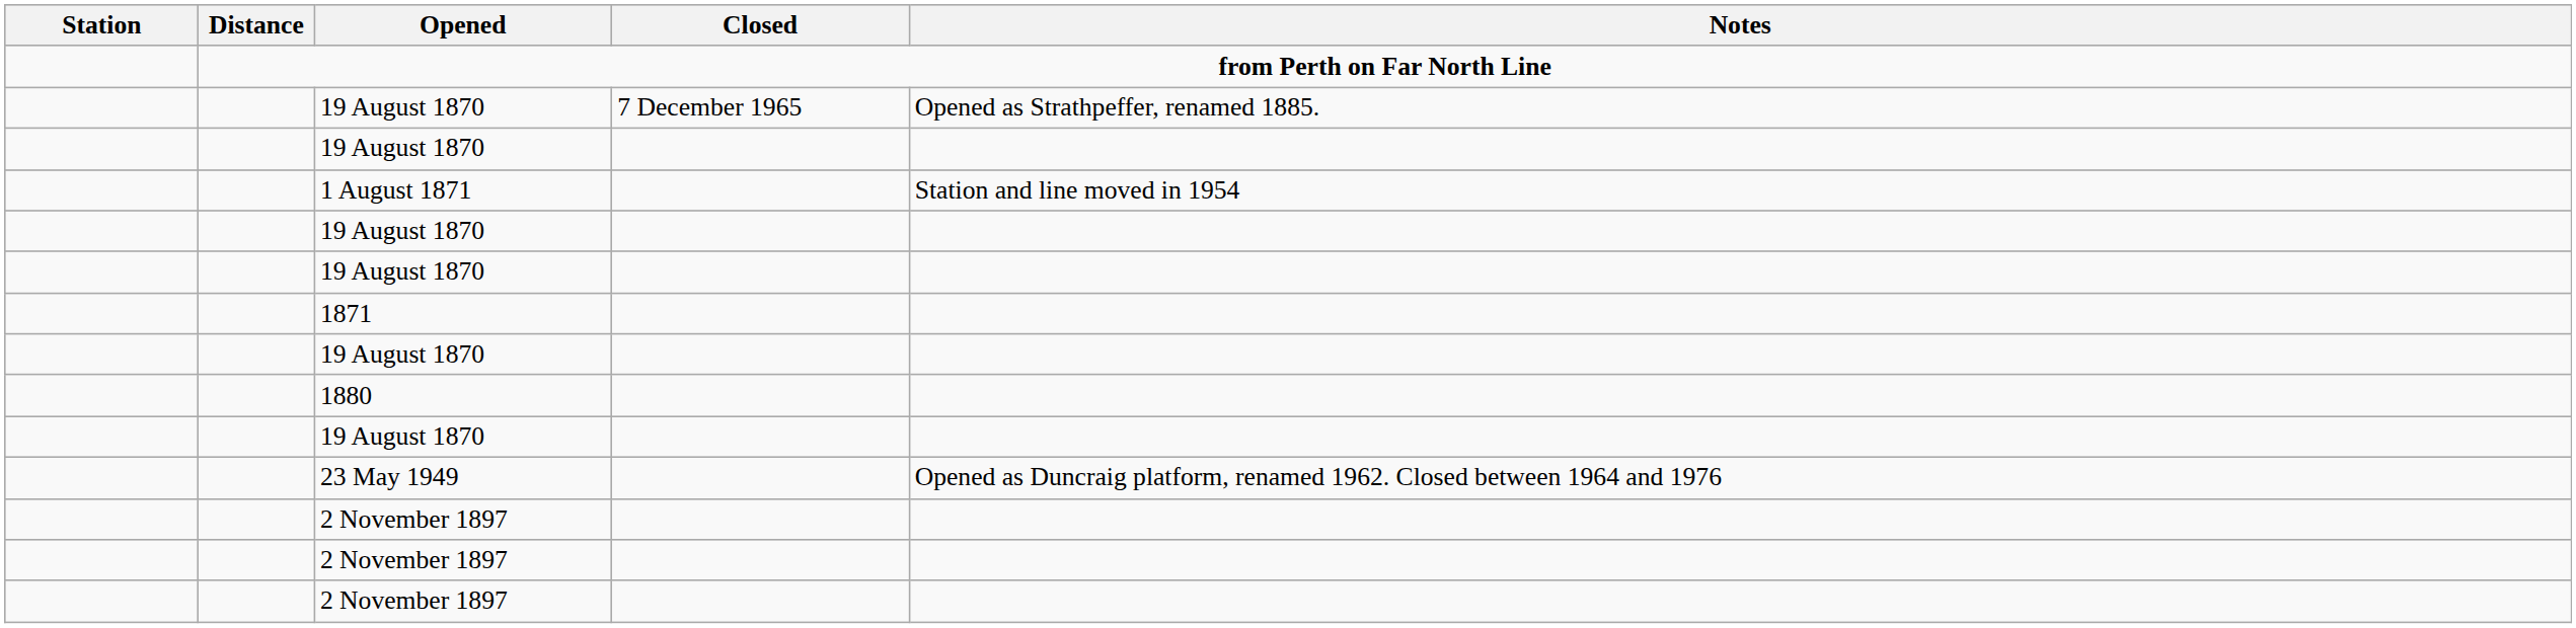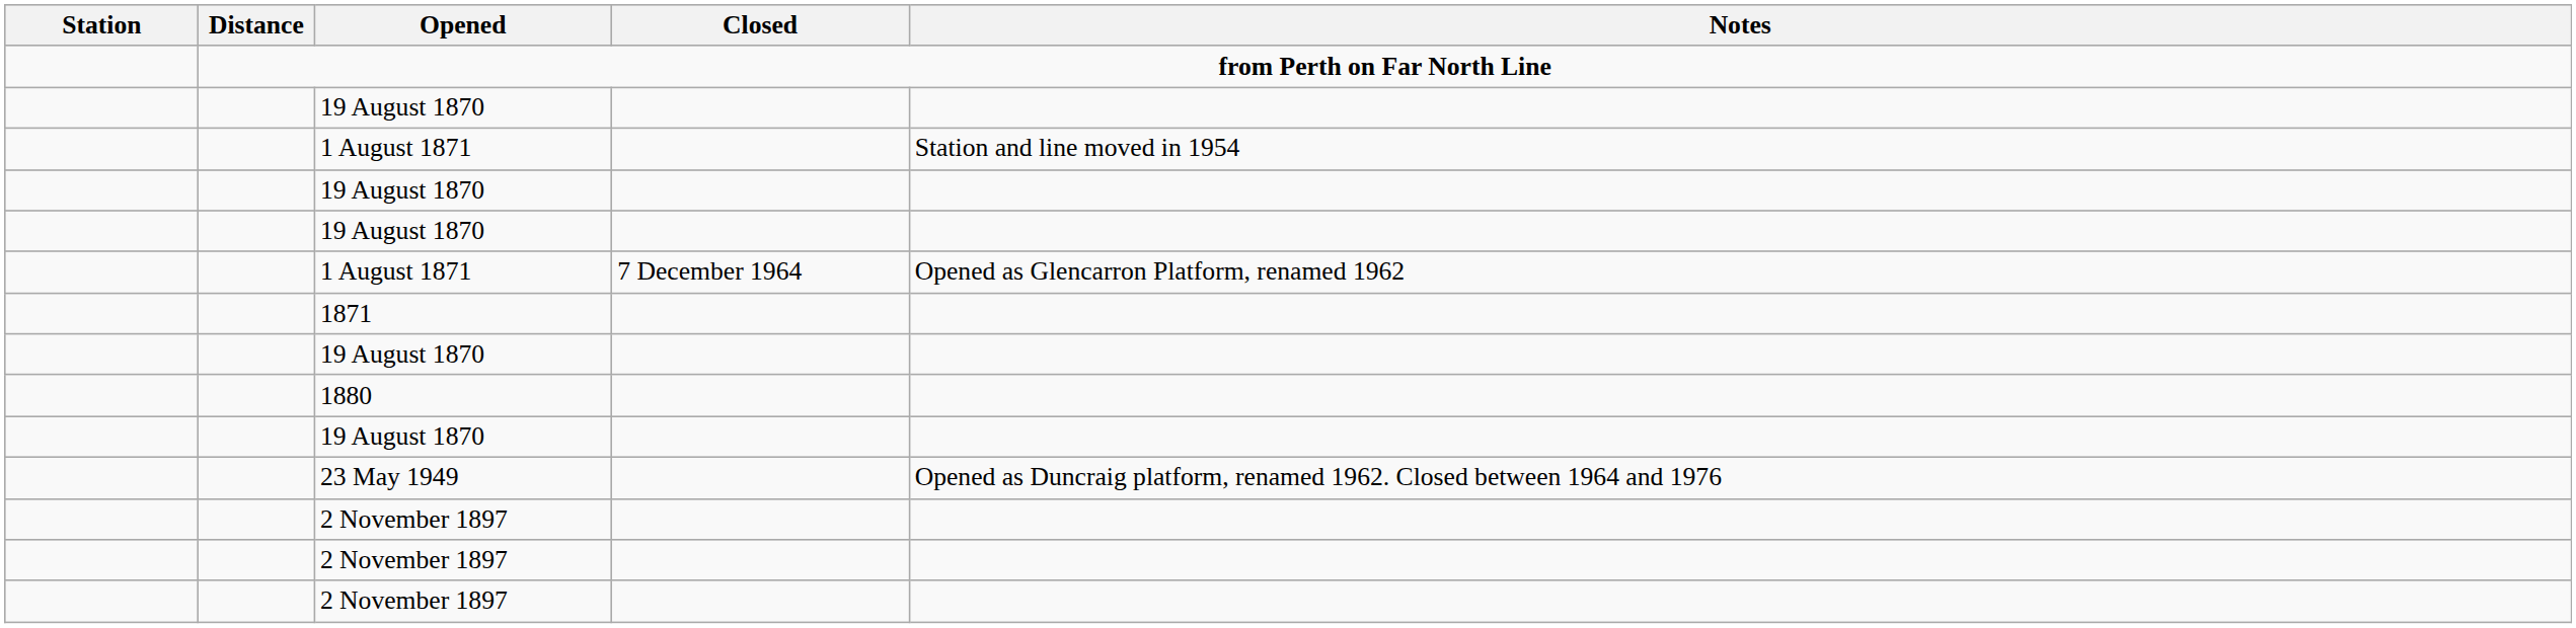 <table class="wikitable" style="width:100%; margin-right:0;">
 <tr>
 <th scope="col" style="width:7em; text-align:center;">Station</th>
 <th scope="col" style="width:4em; text-align:center;">Distance</th>
 <th scope="col" style="width:11em;">Opened</th>
 <th scope="col" style="width:11em;">Closed</th>
 <th scope="col" class="unsortable">Notes</th>
 </tr>
 <tr>
 <td></td>
 <td colspan="4" style="text-align:center;"><strong> from Perth on Far North Line</strong></td>
-</tr>
-<tr>
-<td></td>
-<td></td>
-<td>19 August 1870</td>
-<td>7 December 1965</td>
-<td>Opened as Strathpeffer, renamed 1885.</td>
 </tr>
 <tr>
 <td></td>
 <td></td>
 <td>19 August 1870</td>
 <td></td>
 <td></td>
 </tr>
 <tr>
 <td></td>
 <td></td>
 <td>1 August 1871</td>
 <td></td>
 <td>Station and line moved in 1954</td>
 </tr>
 <tr>
 <td></td>
 <td></td>
 <td>19 August 1870</td>
 <td></td>
 <td></td>
 </tr>
 <tr>
 <td></td>
 <td></td>
 <td>19 August 1870</td>
 <td></td>
 <td></td>
+</tr>
+<tr>
+<td></td>
+<td></td>
+<td>1 August 1871</td>
+<td>7 December 1964</td>
+<td>Opened as Glencarron Platform, renamed 1962</td>
 </tr>
 <tr>
 <td></td>
 <td></td>
 <td>1871</td>
 <td></td>
 <td></td>
 </tr>
 <tr>
 <td></td>
 <td></td>
 <td>19 August 1870</td>
 <td></td>
 <td></td>
 </tr>
 <tr>
 <td></td>
 <td></td>
 <td>1880</td>
 <td></td>
 <td></td>
 </tr>
 <tr>
 <td></td>
 <td></td>
 <td>19 August 1870</td>
 <td></td>
 <td></td>
 </tr>
 <tr>
 <td></td>
 <td></td>
 <td>23 May 1949</td>
 <td></td>
 <td>Opened as Duncraig platform, renamed 1962. Closed between 1964 and 1976</td>
 </tr>
 <tr>
 <td></td>
 <td></td>
 <td>2 November 1897</td>
 <td></td>
 <td></td>
 </tr>
 <tr>
 <td></td>
 <td></td>
 <td>2 November 1897</td>
 <td></td>
 <td></td>
 </tr>
 <tr>
 <td></td>
 <td></td>
 <td>2 November 1897</td>
 <td></td>
 <td></td>
 </tr>
 </table>
